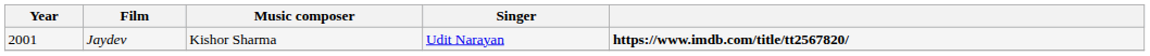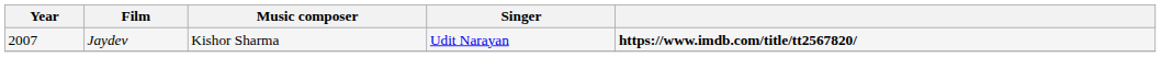 <table class="wikitable sortable" style="background:#f5f5f5; width:100%;">
 <tr style="background:#B0C4DE; text-align:center;">
 <th>Year</th>
 <th>Film</th>
 <th>Music composer</th>
 <th>Singer</th>
 <th></th>
 </tr>
 <tr>
-<td>2001</td>
+<td>2007</td>
 <td><em>Jaydev</em></td>
 <td>Kishor Sharma</td>
 <td><a href='#'>Udit Narayan</a></td>
 <td><strong>https://www.imdb.com/title/tt2567820/</strong></td>
 </tr>
 <tr>
 </tr>
 </table>
